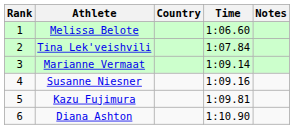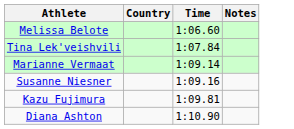 <table class="wikitable sortable" style="text-align:center">
 <tr>
-<th>Rank</th>
 <th>Athlete</th>
 <th>Country</th>
 <th>Time</th>
 <th>Notes</th>
 </tr>
 <tr bgcolor=ccffcc>
-<td>1</td>
 <td><a href='#'>Melissa Belote</a></td>
 <td align=left></td>
 <td>1:06.60</td>
 <td></td>
 </tr>
 <tr bgcolor=ccffcc>
-<td>2</td>
 <td><a href='#'>Tina Lek'veishvili</a></td>
 <td align=left></td>
 <td>1:07.84</td>
 <td></td>
 </tr>
 <tr bgcolor=ccffcc>
-<td>3</td>
 <td><a href='#'>Marianne Vermaat</a></td>
 <td align=left></td>
 <td>1:09.14</td>
 <td></td>
 </tr>
 <tr>
-<td>4</td>
 <td><a href='#'>Susanne Niesner</a></td>
 <td align=left></td>
 <td>1:09.16</td>
 <td></td>
 </tr>
 <tr>
-<td>5</td>
 <td><a href='#'>Kazu Fujimura</a></td>
 <td align=left></td>
 <td>1:09.81</td>
 <td></td>
 </tr>
 <tr>
-<td>6</td>
 <td><a href='#'>Diana Ashton</a></td>
 <td align=left></td>
 <td>1:10.90</td>
 <td></td>
 </tr>
 </table>
